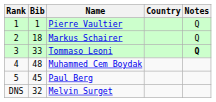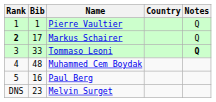 <table class="wikitable" style="text-align:center;">
 <tr>
 <th>Rank</th>
 <th>Bib</th>
 <th>Name</th>
 <th>Country</th>
 <th>Notes</th>
 </tr>
 <tr bgcolor="#ccffcc">
 <td>1</td>
 <td>1</td>
 <td align=left><a href='#'>Pierre Vaultier</a></td>
 <td align=left></td>
 <td>Q</td>
 </tr>
 <tr bgcolor="#ccffcc">
-<td>2</td>
-<td>18</td>
+<td><strong>2</strong></td>
+<td>17</td>
 <td align=left><a href='#'>Markus Schairer</a></td>
 <td align=left></td>
 <td>Q</td>
 </tr>
 <tr bgcolor="#ccffcc">
 <td>3</td>
 <td>33</td>
 <td align=left><a href='#'>Tommaso Leoni</a></td>
 <td align=left></td>
 <td><strong>Q</strong></td>
 </tr>
 <tr>
 <td>4</td>
 <td>48</td>
 <td align=left><a href='#'>Muhammed Cem Boydak</a></td>
 <td align=left></td>
 <td></td>
 </tr>
 <tr>
 <td>5</td>
-<td>45</td>
+<td>16</td>
 <td align=left><a href='#'>Paul Berg</a></td>
 <td align=left></td>
 <td></td>
 </tr>
 <tr>
 <td>DNS</td>
-<td>32</td>
+<td>23</td>
 <td align=left><a href='#'>Melvin Surget</a></td>
 <td align=left></td>
 <td></td>
 </tr>
 </table>
